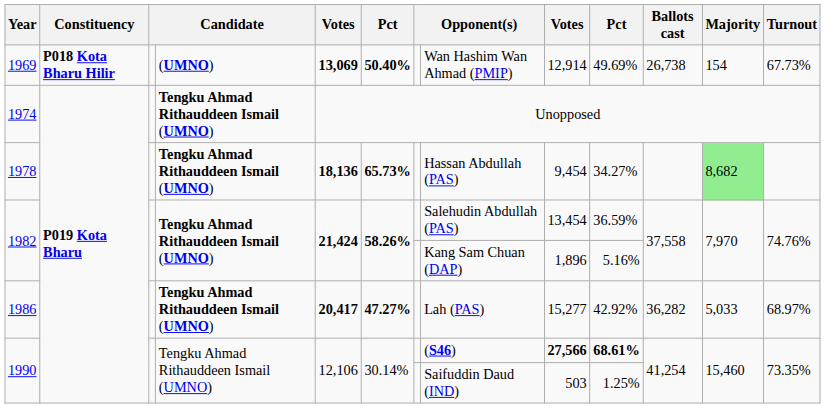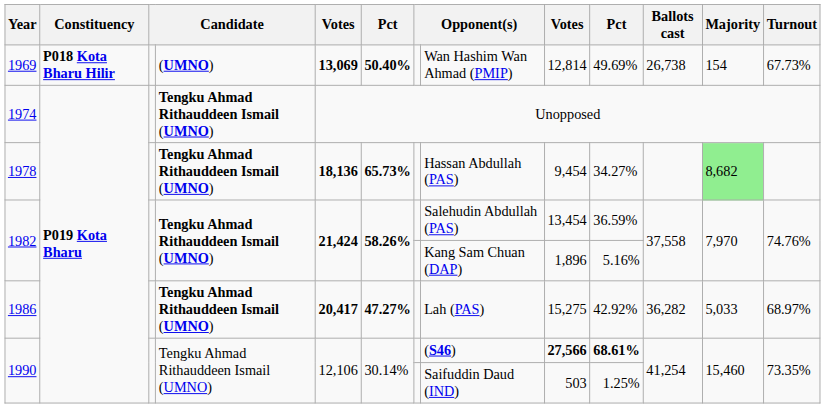 <table class="wikitable" style="margin:0.5em ; font-size:95%">
 <tr>
 <th>Year</th>
 <th>Constituency</th>
 <th colspan=2>Candidate</th>
 <th>Votes</th>
 <th>Pct</th>
 <th colspan=2>Opponent(s)</th>
 <th>Votes</th>
 <th>Pct</th>
 <th>Ballots cast</th>
 <th>Majority</th>
 <th>Turnout</th>
 </tr>
 <tr>
 <td><a href='#'>1969</a></td>
 <td><strong>P018 <a href='#'>Kota Bharu Hilir</a></strong></td>
 <td></td>
 <td> (<a href='#'><strong>UMNO</strong></a>)</td>
 <td align=right><strong>13,069</strong></td>
 <td><strong>50.40%</strong></td>
 <td></td>
 <td>Wan Hashim Wan Ahmad (<a href='#'>PMIP</a>)</td>
-<td align=right>12,914</td>
+<td align=right>12,814</td>
 <td>49.69%</td>
 <td>26,738</td>
 <td>154</td>
 <td>67.73%</td>
 </tr>
 <tr>
 <td><a href='#'>1974</a></td>
 <td rowspan=7><strong>P019 <a href='#'>Kota Bharu</a></strong></td>
 <td></td>
 <td><strong>Tengku Ahmad Rithauddeen Ismail</strong> (<a href='#'><strong>UMNO</strong></a>)</td>
 <td colspan=9 align=center>Unopposed</td>
 </tr>
 <tr>
 <td><a href='#'>1978</a></td>
 <td></td>
 <td><strong>Tengku Ahmad Rithauddeen Ismail</strong> (<a href='#'><strong>UMNO</strong></a>)</td>
 <td align=right><strong>18,136</strong></td>
 <td><strong>65.73%</strong></td>
 <td></td>
 <td>Hassan Abdullah (<a href='#'>PAS</a>)</td>
 <td align=right>9,454</td>
 <td>34.27%</td>
 <td></td>
 <td style="background: lightgreen;">8,682</td>
 <td></td>
 </tr>
 <tr>
 <td rowspan=2><a href='#'>1982</a></td>
 <td rowspan=2 ></td>
 <td rowspan=2><strong>Tengku Ahmad Rithauddeen Ismail</strong> (<a href='#'><strong>UMNO</strong></a>)</td>
 <td rowspan=2 align=right><strong>21,424</strong></td>
 <td rowspan=2><strong>58.26%</strong></td>
 <td></td>
 <td>Salehudin Abdullah (<a href='#'>PAS</a>)</td>
 <td align=right>13,454</td>
 <td>36.59%</td>
 <td rowspan=2>37,558</td>
 <td rowspan=2>7,970</td>
 <td rowspan=2>74.76%</td>
 </tr>
 <tr>
 <td></td>
 <td>Kang Sam Chuan (<a href='#'>DAP</a>)</td>
 <td align=right>1,896</td>
 <td align=right>5.16%</td>
 </tr>
 <tr>
 <td><a href='#'>1986</a></td>
 <td></td>
 <td><strong>Tengku Ahmad Rithauddeen Ismail</strong> (<a href='#'><strong>UMNO</strong></a>)</td>
 <td align=right><strong>20,417</strong></td>
 <td><strong>47.27%</strong></td>
 <td></td>
 <td>Lah (<a href='#'>PAS</a>)</td>
-<td align=right>15,277</td>
+<td align=right>15,275</td>
 <td>42.92%</td>
 <td>36,282</td>
 <td>5,033</td>
 <td>68.97%</td>
 </tr>
 <tr>
 <td rowspan=2><a href='#'>1990</a></td>
 <td rowspan=2 ></td>
 <td rowspan=2>Tengku Ahmad Rithauddeen Ismail (<a href='#'>UMNO</a>)</td>
 <td rowspan=2 align=right>12,106</td>
 <td rowspan=2>30.14%</td>
 <td></td>
 <td> (<a href='#'><strong>S46</strong></a>)</td>
 <td align=right><strong>27,566</strong></td>
 <td><strong>68.61%</strong></td>
 <td rowspan=2>41,254</td>
 <td rowspan=2>15,460</td>
 <td rowspan=2>73.35%</td>
 </tr>
 <tr>
 <td></td>
 <td>Saifuddin Daud (<a href='#'>IND</a>)</td>
 <td align=right>503</td>
 <td align=right>1.25%</td>
 </tr>
 </table>
